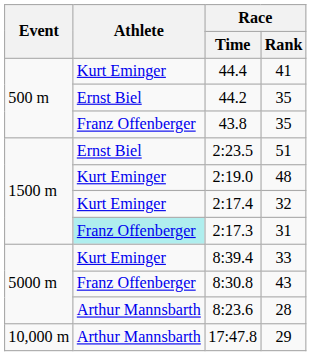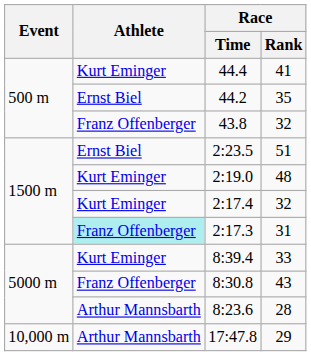 <table class="wikitable" border="1" style="font-size:90%">
 <tr>
 <th rowspan=2>Event</th>
 <th rowspan=2>Athlete</th>
 <th colspan=2>Race</th>
 </tr>
 <tr>
 <th>Time</th>
 <th>Rank</th>
 </tr>
 <tr>
 <td rowspan=3>500 m</td>
 <td><a href='#'>Kurt Eminger</a></td>
 <td align=center>44.4</td>
 <td align=center>41</td>
 </tr>
 <tr>
 <td><a href='#'>Ernst Biel</a></td>
 <td align=center>44.2</td>
 <td align=center>35</td>
 </tr>
 <tr>
 <td><a href='#'>Franz Offenberger</a></td>
 <td align=center>43.8</td>
-<td align=center>35</td>
+<td align=center>32</td>
 </tr>
 <tr>
 <td rowspan=4>1500 m</td>
 <td><a href='#'>Ernst Biel</a></td>
 <td align=center>2:23.5</td>
 <td align=center>51</td>
 </tr>
 <tr>
 <td><a href='#'>Kurt Eminger</a></td>
 <td align=center>2:19.0</td>
 <td align=center>48</td>
 </tr>
 <tr>
 <td><a href='#'>Kurt Eminger</a></td>
 <td align=center>2:17.4</td>
 <td align=center>32</td>
 </tr>
 <tr>
 <td style="background: paleturquoise;"><a href='#'>Franz Offenberger</a></td>
 <td align=center>2:17.3</td>
 <td align=center>31</td>
 </tr>
 <tr>
 <td rowspan=3>5000 m</td>
 <td><a href='#'>Kurt Eminger</a></td>
 <td align=center>8:39.4</td>
 <td align=center>33</td>
 </tr>
 <tr>
 <td><a href='#'>Franz Offenberger</a></td>
 <td align=center>8:30.8</td>
 <td align=center>43</td>
 </tr>
 <tr>
 <td><a href='#'>Arthur Mannsbarth</a></td>
 <td align=center>8:23.6</td>
 <td align=center>28</td>
 </tr>
 <tr>
 <td>10,000 m</td>
 <td><a href='#'>Arthur Mannsbarth</a></td>
 <td align=center>17:47.8</td>
 <td align=center>29</td>
 </tr>
 </table>
